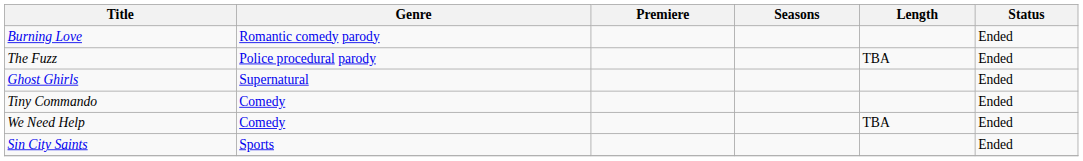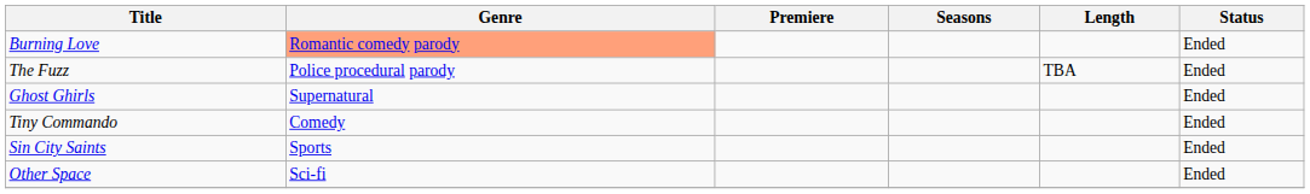 <table class="wikitable sortable" style="width:100%;">
 <tr>
 <th>Title</th>
 <th>Genre</th>
 <th>Premiere</th>
 <th>Seasons</th>
 <th>Length</th>
 <th>Status</th>
 </tr>
 <tr>
 <td><em><a href='#'>Burning Love</a></em></td>
-<td><a href='#'>Romantic comedy</a> <a href='#'>parody</a></td>
+<td style="background: lightsalmon;"><a href='#'>Romantic comedy</a> <a href='#'>parody</a></td>
 <td></td>
 <td></td>
 <td></td>
 <td>Ended</td>
 </tr>
 <tr>
 <td><em>The Fuzz</em></td>
 <td><a href='#'>Police procedural</a> <a href='#'>parody</a></td>
 <td></td>
 <td></td>
 <td>TBA</td>
 <td>Ended</td>
 </tr>
 <tr>
 <td><em><a href='#'>Ghost Ghirls</a></em></td>
 <td><a href='#'>Supernatural</a></td>
 <td></td>
 <td></td>
 <td></td>
 <td>Ended</td>
 </tr>
 <tr>
 <td><em>Tiny Commando</em></td>
 <td><a href='#'>Comedy</a></td>
 <td></td>
 <td></td>
 <td></td>
 <td>Ended</td>
 </tr>
 <tr>
-<td><em>We Need Help</em></td>
-<td><a href='#'>Comedy</a></td>
-<td></td>
-<td></td>
-<td>TBA</td>
-<td>Ended</td>
-</tr>
-<tr>
 <td><em><a href='#'>Sin City Saints</a></em></td>
 <td><a href='#'>Sports</a></td>
 <td></td>
 <td></td>
 <td></td>
 <td>Ended</td>
 </tr>
 <tr>
+<td><em><a href='#'>Other Space</a></em></td>
+<td><a href='#'>Sci-fi</a></td>
+<td></td>
+<td></td>
+<td></td>
+<td>Ended</td>
+</tr>
+<tr>
 </tr>
 </table>
